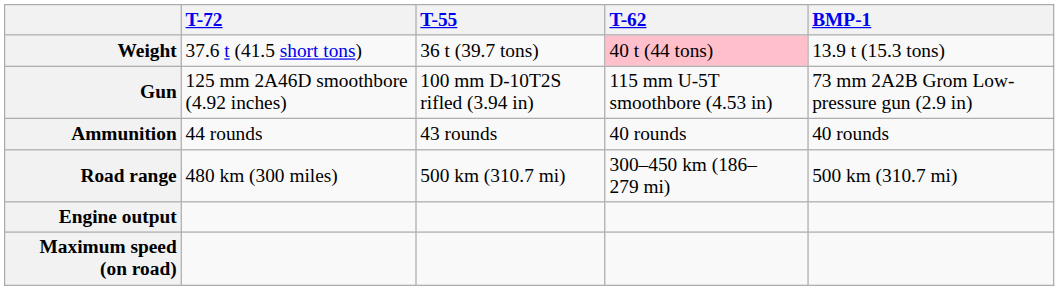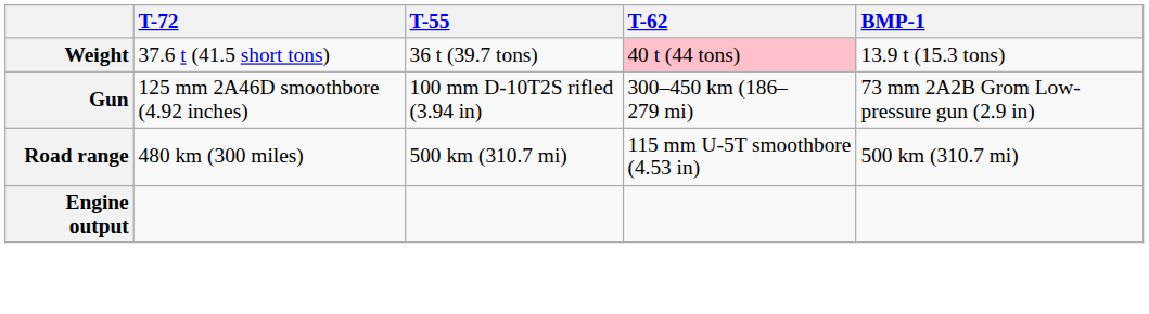 <table class="wikitable" style="border-collapse:collapse; text-align:left;" summary="Characteristics of Iraqi armored fighting vehicles at Khafji">
 <tr style="vertical-align:bottom; border-bottom:1px solid #999;">
 <th></th>
 <th style="text-align:left;"><a href='#'>T-72</a></th>
 <th style="text-align:left;"><a href='#'>T-55</a></th>
 <th style="text-align:left;"><a href='#'>T-62</a></th>
 <th style="text-align:left;"><a href='#'>BMP-1</a></th>
 </tr>
 <tr>
 <th style="text-align:right;">Weight</th>
 <td>37.6 <a href='#'>t</a> (41.5 <a href='#'>short tons</a>)</td>
 <td>36 t (39.7 tons)</td>
 <td style="background: pink;">40 t (44 tons)</td>
 <td>13.9 t (15.3 tons)</td>
 </tr>
 <tr>
 <th style="text-align:right;">Gun</th>
 <td>125 mm 2A46D smoothbore (4.92 inches)</td>
 <td>100 mm D-10T2S rifled (3.94 in)</td>
-<td>115 mm U-5T smoothbore (4.53 in)</td>
+<td>300–450 km (186–279 mi)</td>
 <td>73 mm 2A2B Grom Low-pressure gun (2.9 in)</td>
-</tr>
-<tr>
-<th style="text-align:right;">Ammunition</th>
-<td>44 rounds</td>
-<td>43 rounds</td>
-<td>40 rounds</td>
-<td>40 rounds</td>
 </tr>
 <tr>
 <th style="text-align:right;">Road range</th>
 <td>480 km (300 miles)</td>
 <td>500 km (310.7 mi)</td>
-<td>300–450 km (186–279 mi)</td>
+<td>115 mm U-5T smoothbore (4.53 in)</td>
 <td>500 km (310.7 mi)</td>
 </tr>
 <tr>
 <th style="text-align:right;">Engine output</th>
 <td></td>
 <td></td>
 <td></td>
 <td></td>
 </tr>
-<tr>
-<th style="text-align:right;">Maximum speed (on road)</th>
-<td></td>
-<td></td>
-<td></td>
-<td></td>
-</tr>
 </table>
